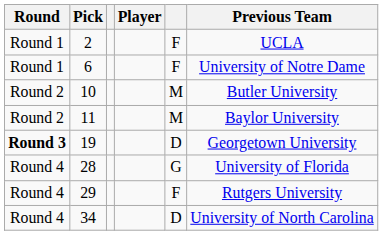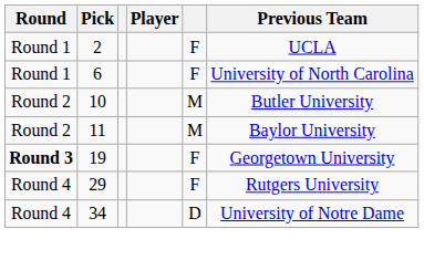 <table class="wikitable sortable" style="text-align: center;">
 <tr>
 <th>Round</th>
 <th>Pick</th>
 <th></th>
 <th>Player</th>
 <th></th>
 <th>Previous Team</th>
 </tr>
 <tr>
 <td>Round 1</td>
 <td>2</td>
 <td></td>
 <td></td>
 <td>F</td>
 <td><a href='#'>UCLA</a></td>
 </tr>
 <tr>
 <td>Round 1</td>
 <td>6</td>
 <td></td>
 <td></td>
 <td>F</td>
-<td><a href='#'>University of Notre Dame</a></td>
+<td><a href='#'>University of North Carolina</a></td>
 </tr>
 <tr>
 <td>Round 2</td>
 <td>10</td>
 <td></td>
 <td></td>
 <td>M</td>
 <td><a href='#'>Butler University</a></td>
 </tr>
 <tr>
 <td>Round 2</td>
 <td>11</td>
 <td></td>
 <td></td>
 <td>M</td>
 <td><a href='#'>Baylor University</a></td>
 </tr>
 <tr>
 <td><strong>Round 3</strong></td>
 <td>19</td>
 <td></td>
 <td></td>
-<td>D</td>
+<td>F</td>
 <td><a href='#'>Georgetown University</a></td>
-</tr>
-<tr>
-<td>Round 4</td>
-<td>28</td>
-<td></td>
-<td></td>
-<td>G</td>
-<td><a href='#'>University of Florida</a></td>
 </tr>
 <tr>
 <td>Round 4</td>
 <td>29</td>
 <td></td>
 <td></td>
 <td>F</td>
 <td><a href='#'>Rutgers University</a></td>
 </tr>
 <tr>
 <td>Round 4</td>
 <td>34</td>
 <td></td>
 <td></td>
 <td>D</td>
-<td><a href='#'>University of North Carolina</a></td>
+<td><a href='#'>University of Notre Dame</a></td>
 </tr>
 </table>
